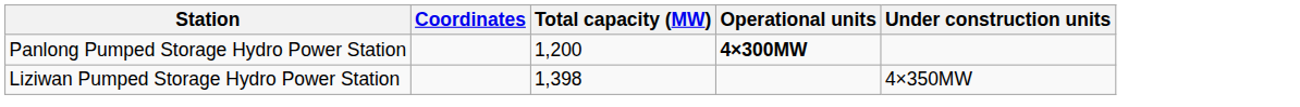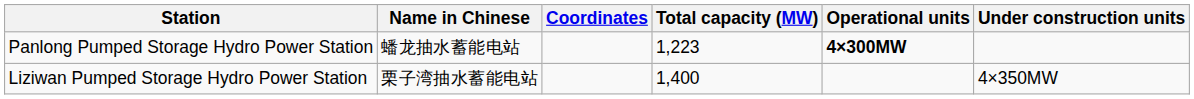 <table class="wikitable sortable">
 <tr>
 <th>Station</th>
+<th>Name in Chinese</th>
 <th><a href='#'>Coordinates</a></th>
 <th>Total capacity (<a href='#'>MW</a>)</th>
 <th>Operational units</th>
 <th>Under construction units</th>
 </tr>
 <tr>
 <td>Panlong Pumped Storage Hydro Power Station</td>
+<td>蟠龙抽水蓄能电站</td>
 <td></td>
-<td>1,200</td>
+<td>1,223</td>
 <td><strong>4×300MW</strong></td>
 <td></td>
 </tr>
 <tr>
 <td>Liziwan Pumped Storage Hydro Power Station</td>
+<td>栗子湾抽水蓄能电站</td>
 <td></td>
-<td>1,398</td>
+<td>1,400</td>
 <td></td>
 <td>4×350MW</td>
 </tr>
 </table>
